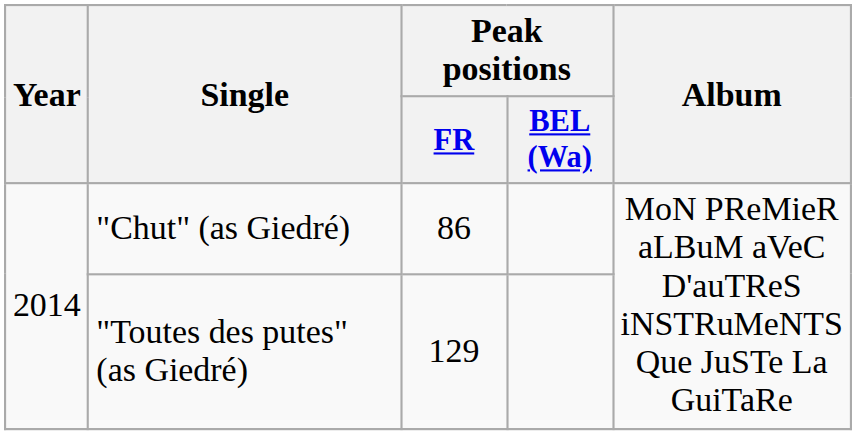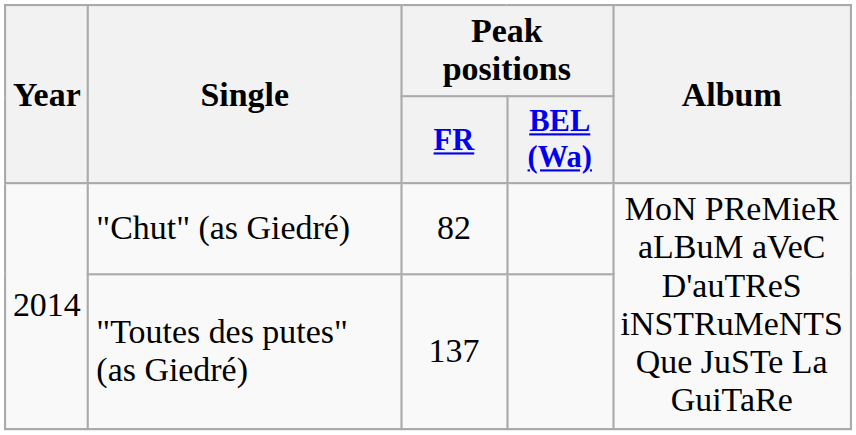 <table class="wikitable">
 <tr>
 <th align="center" rowspan="2" width="10">Year</th>
 <th align="center" rowspan="2" width="140">Single</th>
 <th align="center" colspan="2" width="20">Peak positions</th>
 <th align="center" rowspan="2" width="100">Album</th>
 </tr>
 <tr>
 <th scope="col" style="width:3em;font-size:90%;"><a href='#'>FR</a><br></th>
 <th scope="col" style="width:3em;font-size:90%;"><a href='#'>BEL <br>(Wa)</a><br></th>
 </tr>
 <tr>
 <td style="text-align:center;" rowspan=2>2014</td>
 <td>"Chut" (as Giedré)</td>
-<td style="text-align:center;">86</td>
+<td style="text-align:center;">82</td>
 <td style="text-align:center;"></td>
 <td style="text-align:center;" rowspan=2>MoN PReMieR aLBuM aVeC D'auTReS iNSTRuMeNTS Que JuSTe La GuiTaRe</td>
 </tr>
 <tr>
 <td>"Toutes des putes" (as Giedré)</td>
-<td style="text-align:center;">129</td>
+<td style="text-align:center;">137</td>
 <td style="text-align:center;"></td>
 </tr>
 <tr>
 </tr>
 </table>
